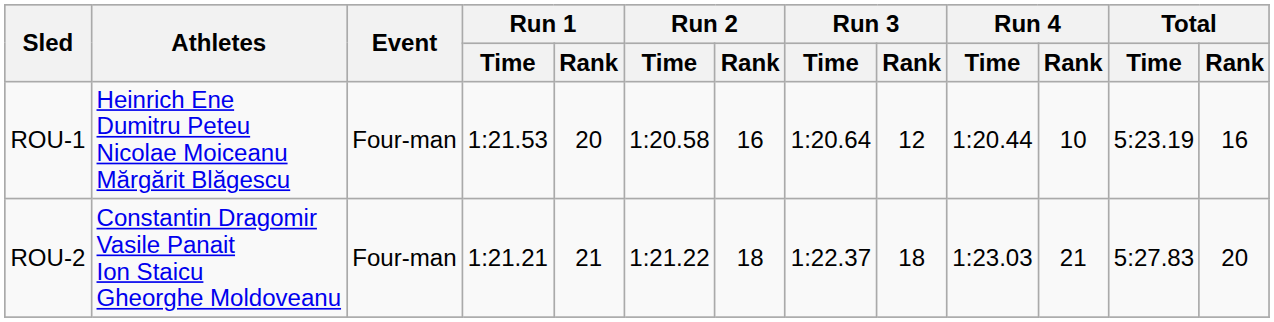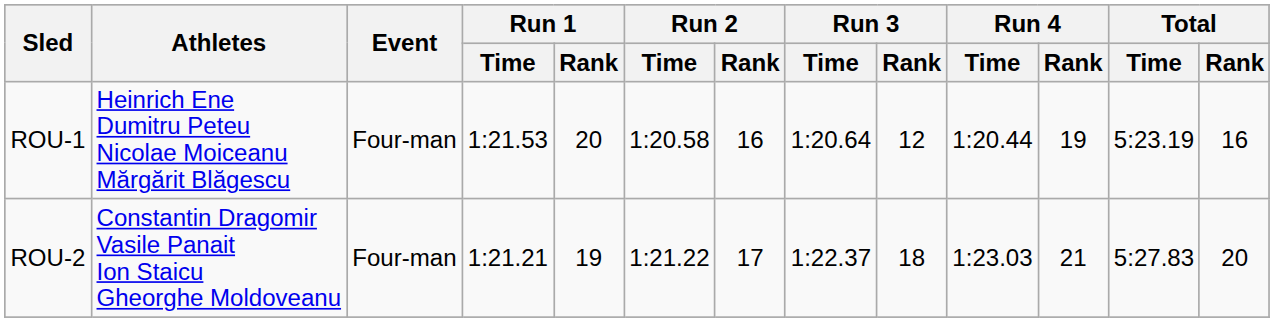 <table class="wikitable"  border="1" style="font-size:90%">
 <tr>
 <th rowspan="2">Sled</th>
 <th rowspan="2">Athletes</th>
 <th rowspan="2">Event</th>
 <th colspan="2">Run 1</th>
 <th colspan="2">Run 2</th>
 <th colspan="2">Run 3</th>
 <th colspan="2">Run 4</th>
 <th colspan="2">Total</th>
 </tr>
 <tr>
 <th>Time</th>
 <th>Rank</th>
 <th>Time</th>
 <th>Rank</th>
 <th>Time</th>
 <th>Rank</th>
 <th>Time</th>
 <th>Rank</th>
 <th>Time</th>
 <th>Rank</th>
 </tr>
 <tr>
 <td align="center">ROU-1</td>
 <td><a href='#'>Heinrich Ene</a><br><a href='#'>Dumitru Peteu</a><br><a href='#'>Nicolae Moiceanu</a><br><a href='#'>Mărgărit Blăgescu</a></td>
 <td>Four-man</td>
 <td align="center">1:21.53</td>
 <td align="center">20</td>
 <td align="center">1:20.58</td>
 <td align="center">16</td>
 <td align="center">1:20.64</td>
 <td align="center">12</td>
 <td align="center">1:20.44</td>
-<td align="center">10</td>
+<td align="center">19</td>
 <td align="center">5:23.19</td>
 <td align="center">16</td>
 </tr>
 <tr>
 <td align="center">ROU-2</td>
 <td><a href='#'>Constantin Dragomir</a><br><a href='#'>Vasile Panait</a><br><a href='#'>Ion Staicu</a><br><a href='#'>Gheorghe Moldoveanu</a></td>
 <td>Four-man</td>
 <td align="center">1:21.21</td>
-<td align="center">21</td>
+<td align="center">19</td>
 <td align="center">1:21.22</td>
-<td align="center">18</td>
+<td align="center">17</td>
 <td align="center">1:22.37</td>
 <td align="center">18</td>
 <td align="center">1:23.03</td>
 <td align="center">21</td>
 <td align="center">5:27.83</td>
 <td align="center">20</td>
 </tr>
 </table>
